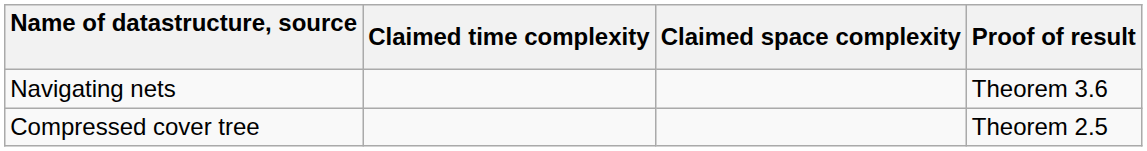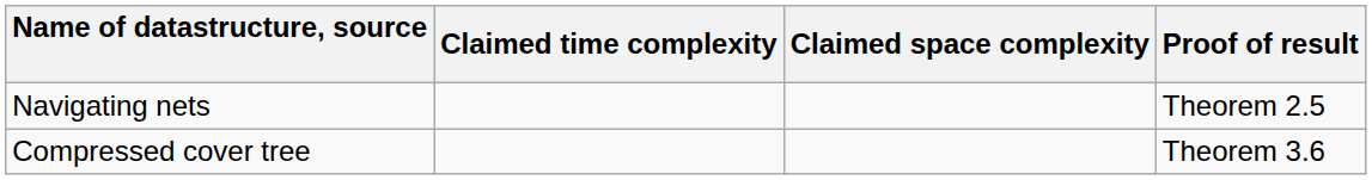 <table class="wikitable">
 <tr>
 <th>Name of datastructure, source<br><br></th>
 <th>Claimed time complexity</th>
 <th>Claimed space complexity</th>
 <th>Proof of result</th>
 </tr>
 <tr>
 <td>Navigating nets</td>
 <td></td>
 <td></td>
-<td>Theorem 3.6</td>
+<td>Theorem 2.5</td>
 </tr>
 <tr>
 <td>Compressed cover tree</td>
 <td></td>
 <td></td>
-<td>Theorem 2.5</td>
+<td>Theorem 3.6</td>
 </tr>
 </table>
